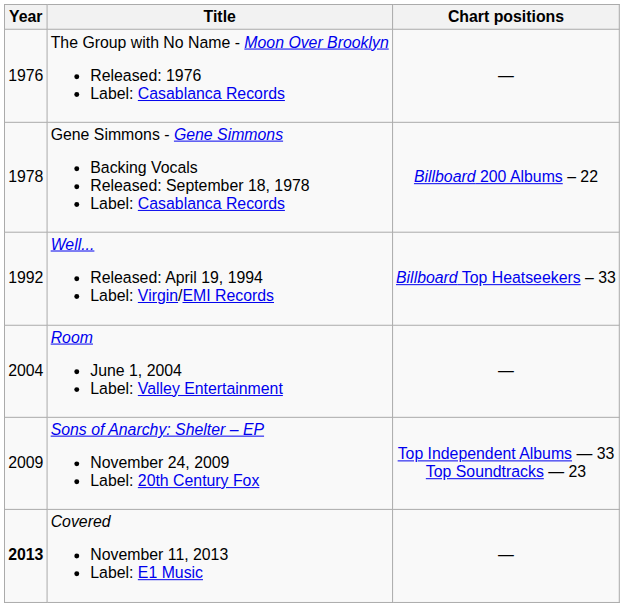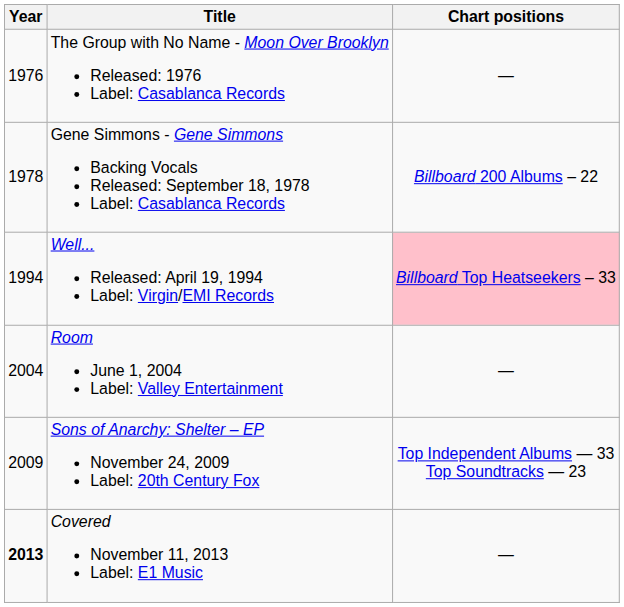 <table class="wikitable">
 <tr>
 <th>Year</th>
 <th>Title</th>
 <th>Chart positions</th>
 </tr>
 <tr>
 <td style="text-align:center;">1976</td>
 <td>The Group with No Name - <em><a href='#'>Moon Over Brooklyn</a></em><br><ul><li>Released: 1976</li><li>Label: <a href='#'>Casablanca Records</a></li></ul></td>
 <td style="text-align:center;">—</td>
 </tr>
 <tr>
 <td style="text-align:center;">1978</td>
 <td>Gene Simmons - <em><a href='#'>Gene Simmons</a></em><br><ul><li>Backing Vocals</li><li>Released: September 18, 1978</li><li>Label: <a href='#'>Casablanca Records</a></li></ul></td>
 <td style="text-align:center;"><a href='#'><em>Billboard</em> 200 Albums</a> – 22</td>
 </tr>
 <tr>
-<td style="text-align:center;">1992</td>
+<td style="text-align:center;">1994</td>
 <td><em><a href='#'>Well...</a></em><br><ul><li>Released: April 19, 1994</li><li>Label: <a href='#'>Virgin</a>/<a href='#'>EMI Records</a></li></ul></td>
-<td style="text-align:center;"><a href='#'><em>Billboard</em> Top Heatseekers</a> – 33</td>
+<td style="background: pink; text-align:center;"><a href='#'><em>Billboard</em> Top Heatseekers</a> – 33</td>
 </tr>
 <tr>
 <td style="text-align:center;">2004</td>
 <td><em><a href='#'>Room</a></em><br><ul><li>June 1, 2004</li><li>Label: <a href='#'>Valley Entertainment</a></li></ul></td>
 <td style="text-align:center;">—</td>
 </tr>
 <tr>
 <td style="text-align:center;">2009</td>
 <td><em><a href='#'>Sons of Anarchy: Shelter – EP</a></em><br><ul><li>November 24, 2009</li><li>Label: <a href='#'>20th Century Fox</a></li></ul></td>
 <td style="text-align:center;"><a href='#'>Top Independent Albums</a> — 33<br><a href='#'>Top Soundtracks</a> — 23</td>
 </tr>
 <tr>
 <td style="text-align:center;"><strong>2013</strong></td>
 <td><em>Covered</em><br><ul><li>November 11, 2013</li><li>Label: <a href='#'>E1 Music</a></li></ul></td>
 <td style="text-align:center;">—</td>
 </tr>
 </table>
